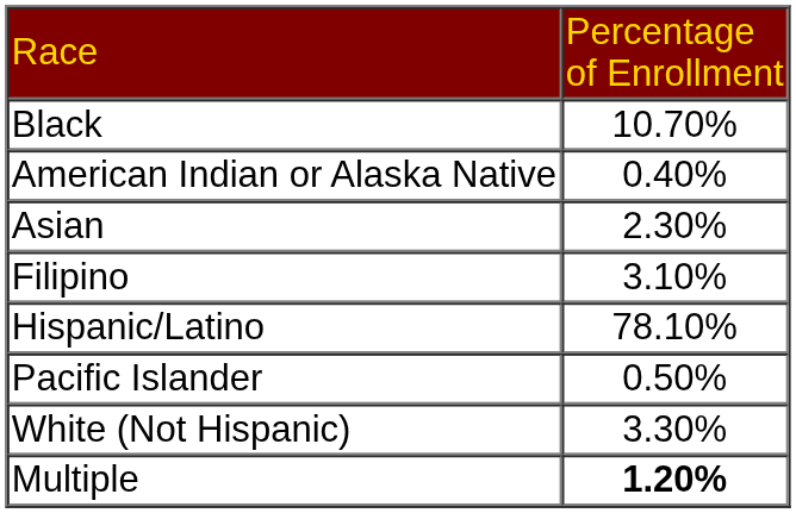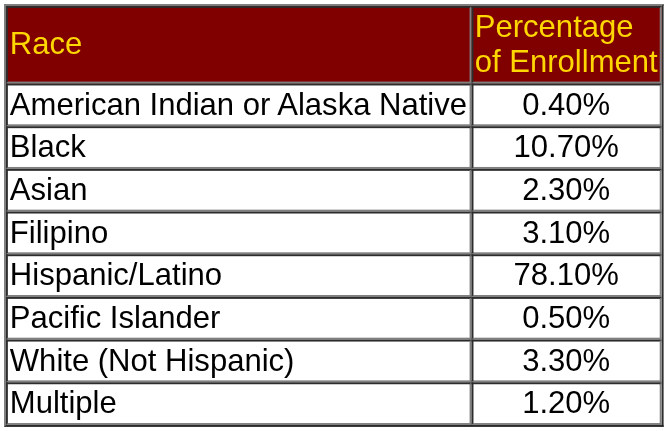 <table border=1 cellspacing=0>
 <tr style="background:maroon; color:gold">
 <td>Race</td>
 <td>Percentage<br>of Enrollment</td>
 </tr>
 <tr>
+<td>American Indian or Alaska Native</td>
+<td align="center">0.40%</td>
+</tr>
+<tr>
 <td>Black</td>
 <td align="center">10.70%</td>
-</tr>
-<tr>
-<td>American Indian or Alaska Native</td>
-<td align="center">0.40%</td>
 </tr>
 <tr>
 <td>Asian</td>
 <td align="center">2.30%</td>
 </tr>
 <tr>
 <td>Filipino</td>
 <td align="center">3.10%</td>
 </tr>
 <tr>
 <td>Hispanic/Latino</td>
 <td align="center">78.10%</td>
 </tr>
 <tr>
 <td>Pacific Islander</td>
 <td align="center">0.50%</td>
 </tr>
 <tr>
 <td>White (Not Hispanic)</td>
 <td align="center">3.30%</td>
 </tr>
 <tr>
 <td>Multiple</td>
-<td align="center"><strong>1.20%</strong></td>
+<td align="center">1.20%</td>
 </tr>
 </table>
